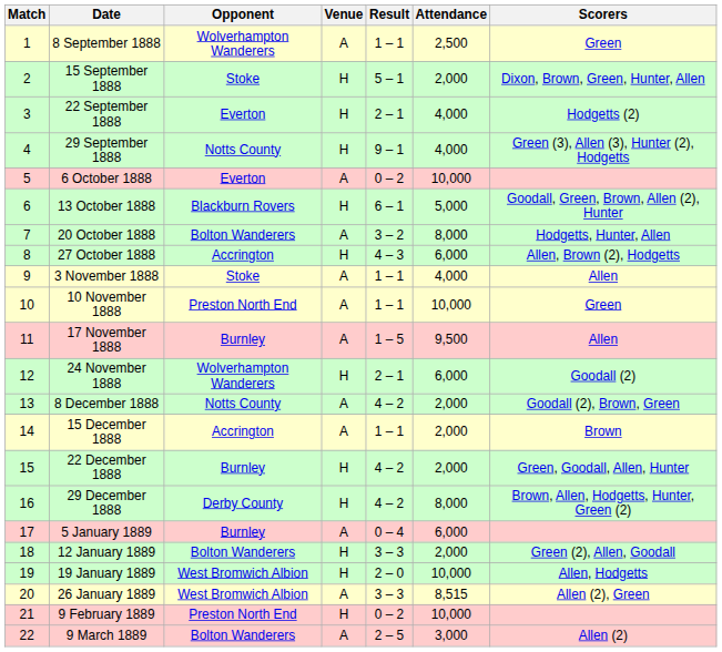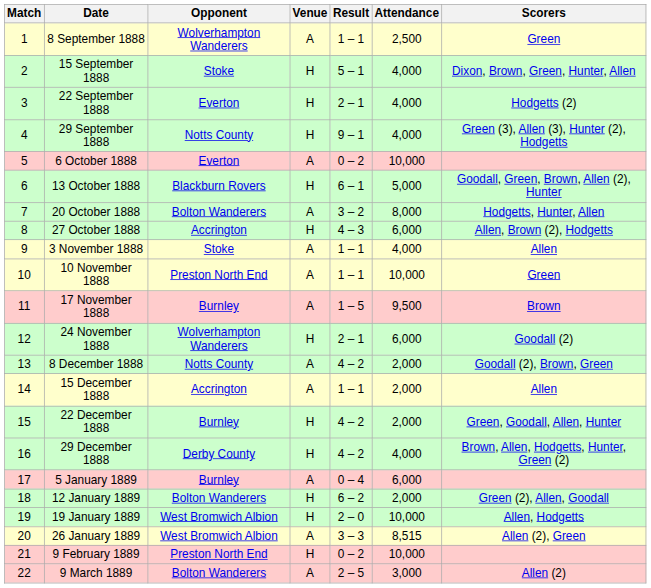 <table class="wikitable" style="font-size:100%; text-align:center">
 <tr>
 <th>Match</th>
 <th>Date</th>
 <th>Opponent</th>
 <th>Venue</th>
 <th>Result</th>
 <th>Attendance</th>
 <th>Scorers</th>
 </tr>
 <tr style="background-color: #FFFFCC;">
 <td>1</td>
 <td>8 September 1888</td>
 <td><a href='#'>Wolverhampton Wanderers</a></td>
 <td>A</td>
 <td>1 – 1</td>
 <td>2,500</td>
 <td><a href='#'>Green</a></td>
 </tr>
 <tr style="background-color: #CCFFCC;">
 <td>2</td>
 <td>15 September 1888</td>
 <td><a href='#'>Stoke</a></td>
 <td>H</td>
 <td>5 – 1</td>
-<td>2,000</td>
+<td>4,000</td>
 <td><a href='#'>Dixon</a>, <a href='#'>Brown</a>, <a href='#'>Green</a>, <a href='#'>Hunter</a>, <a href='#'>Allen</a></td>
 </tr>
 <tr style="background-color: #CCFFCC;">
 <td>3</td>
 <td>22 September 1888</td>
 <td><a href='#'>Everton</a></td>
 <td>H</td>
 <td>2 – 1</td>
 <td>4,000</td>
 <td><a href='#'>Hodgetts</a> (2)</td>
 </tr>
 <tr style="background-color: #CCFFCC;">
 <td>4</td>
 <td>29 September 1888</td>
 <td><a href='#'>Notts County</a></td>
 <td>H</td>
 <td>9 – 1</td>
 <td>4,000</td>
 <td><a href='#'>Green</a> (3), <a href='#'>Allen</a> (3), <a href='#'>Hunter</a> (2), <a href='#'>Hodgetts</a></td>
 </tr>
 <tr style="background-color: #FFCCCC;">
 <td>5</td>
 <td>6 October 1888</td>
 <td><a href='#'>Everton</a></td>
 <td>A</td>
 <td>0 – 2</td>
 <td>10,000</td>
 <td></td>
 </tr>
 <tr style="background-color: #CCFFCC;">
 <td>6</td>
 <td>13 October 1888</td>
 <td><a href='#'>Blackburn Rovers</a></td>
 <td>H</td>
 <td>6 – 1</td>
 <td>5,000</td>
 <td><a href='#'>Goodall</a>, <a href='#'>Green</a>, <a href='#'>Brown</a>, <a href='#'>Allen</a> (2), <a href='#'>Hunter</a></td>
 </tr>
 <tr style="background-color: #CCFFCC;">
 <td>7</td>
 <td>20 October 1888</td>
 <td><a href='#'>Bolton Wanderers</a></td>
 <td>A</td>
 <td>3 – 2</td>
 <td>8,000</td>
 <td><a href='#'>Hodgetts</a>, <a href='#'>Hunter</a>, <a href='#'>Allen</a></td>
 </tr>
 <tr style="background-color: #CCFFCC;">
 <td>8</td>
 <td>27 October 1888</td>
 <td><a href='#'>Accrington</a></td>
 <td>H</td>
 <td>4 – 3</td>
 <td>6,000</td>
 <td><a href='#'>Allen</a>, <a href='#'>Brown</a> (2), <a href='#'>Hodgetts</a></td>
 </tr>
 <tr style="background-color: #FFFFCC;">
 <td>9</td>
 <td>3 November 1888</td>
 <td><a href='#'>Stoke</a></td>
 <td>A</td>
 <td>1 – 1</td>
 <td>4,000</td>
 <td><a href='#'>Allen</a></td>
 </tr>
 <tr style="background-color: #FFFFCC;">
 <td>10</td>
 <td>10 November 1888</td>
 <td><a href='#'>Preston North End</a></td>
 <td>A</td>
 <td>1 – 1</td>
 <td>10,000</td>
 <td><a href='#'>Green</a></td>
 </tr>
 <tr style="background-color: #FFCCCC;">
 <td>11</td>
 <td>17 November 1888</td>
 <td><a href='#'>Burnley</a></td>
 <td>A</td>
 <td>1 – 5</td>
 <td>9,500</td>
-<td><a href='#'>Allen</a></td>
+<td><a href='#'>Brown</a></td>
 </tr>
 <tr style="background-color: #CCFFCC;">
 <td>12</td>
 <td>24 November 1888</td>
 <td><a href='#'>Wolverhampton Wanderers</a></td>
 <td>H</td>
 <td>2 – 1</td>
 <td>6,000</td>
 <td><a href='#'>Goodall</a> (2)</td>
 </tr>
 <tr style="background-color: #CCFFCC;">
 <td>13</td>
 <td>8 December 1888</td>
 <td><a href='#'>Notts County</a></td>
 <td>A</td>
 <td>4 – 2</td>
 <td>2,000</td>
 <td><a href='#'>Goodall</a> (2), <a href='#'>Brown</a>, <a href='#'>Green</a></td>
 </tr>
 <tr style="background-color: #FFFFCC;">
 <td>14</td>
 <td>15 December 1888</td>
 <td><a href='#'>Accrington</a></td>
 <td>A</td>
 <td>1 – 1</td>
 <td>2,000</td>
-<td><a href='#'>Brown</a></td>
+<td><a href='#'>Allen</a></td>
 </tr>
 <tr style="background-color: #CCFFCC;">
 <td>15</td>
 <td>22 December 1888</td>
 <td><a href='#'>Burnley</a></td>
 <td>H</td>
 <td>4 – 2</td>
 <td>2,000</td>
 <td><a href='#'>Green</a>, <a href='#'>Goodall</a>, <a href='#'>Allen</a>, <a href='#'>Hunter</a></td>
 </tr>
 <tr style="background-color: #CCFFCC;">
 <td>16</td>
 <td>29 December 1888</td>
 <td><a href='#'>Derby County</a></td>
 <td>H</td>
 <td>4 – 2</td>
-<td>8,000</td>
+<td>4,000</td>
 <td><a href='#'>Brown</a>, <a href='#'>Allen</a>, <a href='#'>Hodgetts</a>, <a href='#'>Hunter</a>, <a href='#'>Green</a> (2)</td>
 </tr>
 <tr style="background-color: #FFCCCC;">
 <td>17</td>
 <td>5 January 1889</td>
 <td><a href='#'>Burnley</a></td>
 <td>A</td>
 <td>0 – 4</td>
 <td>6,000</td>
 <td></td>
 </tr>
 <tr style="background-color: #CCFFCC;">
 <td>18</td>
 <td>12 January 1889</td>
 <td><a href='#'>Bolton Wanderers</a></td>
 <td>H</td>
-<td>3 – 3</td>
+<td>6 – 2</td>
 <td>2,000</td>
 <td><a href='#'>Green</a> (2), <a href='#'>Allen</a>, <a href='#'>Goodall</a></td>
 </tr>
 <tr style="background-color: #CCFFCC;">
 <td>19</td>
 <td>19 January 1889</td>
 <td><a href='#'>West Bromwich Albion</a></td>
 <td>H</td>
 <td>2 – 0</td>
 <td>10,000</td>
 <td><a href='#'>Allen</a>, <a href='#'>Hodgetts</a></td>
 </tr>
 <tr style="background-color: #FFFFCC;">
 <td>20</td>
 <td>26 January 1889</td>
 <td><a href='#'>West Bromwich Albion</a></td>
 <td>A</td>
 <td>3 – 3</td>
 <td>8,515</td>
 <td><a href='#'>Allen</a> (2), <a href='#'>Green</a></td>
 </tr>
 <tr style="background-color: #FFCCCC;">
 <td>21</td>
 <td>9 February 1889</td>
 <td><a href='#'>Preston North End</a></td>
 <td>H</td>
 <td>0 – 2</td>
 <td>10,000</td>
 <td></td>
 </tr>
 <tr style="background-color: #FFCCCC;">
 <td>22</td>
 <td>9 March 1889</td>
 <td><a href='#'>Bolton Wanderers</a></td>
 <td>A</td>
 <td>2 – 5</td>
 <td>3,000</td>
 <td><a href='#'>Allen</a> (2)</td>
 </tr>
 </table>
